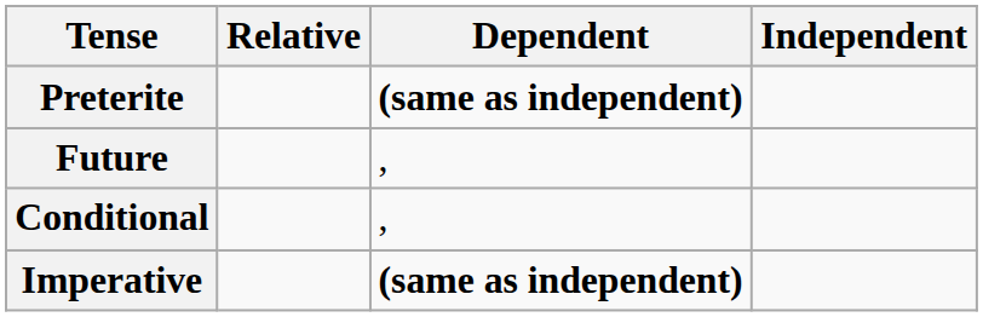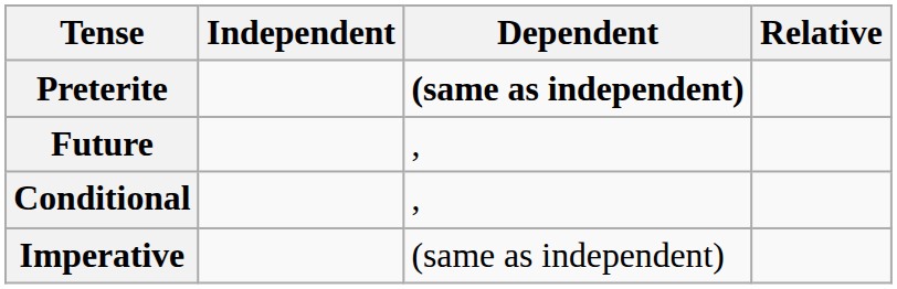 <table class="wikitable">
 <tr>
 <th>Tense</th>
+<th>Independent</th>
+<th>Dependent</th>
 <th>Relative</th>
-<th>Dependent</th>
-<th>Independent</th>
 </tr>
 <tr>
 <th>Preterite</th>
 <td></td>
 <td><strong>(same as independent)</strong></td>
 <td></td>
 </tr>
 <tr>
 <th>Future</th>
 <td></td>
 <td>,<br></td>
 <td></td>
 </tr>
 <tr>
 <th>Conditional</th>
 <td></td>
 <td>, </td>
 <td></td>
 </tr>
 <tr>
 <th>Imperative</th>
 <td></td>
-<td><strong>(same as independent)</strong></td>
+<td>(same as independent)</td>
 <td></td>
 </tr>
 </table>
